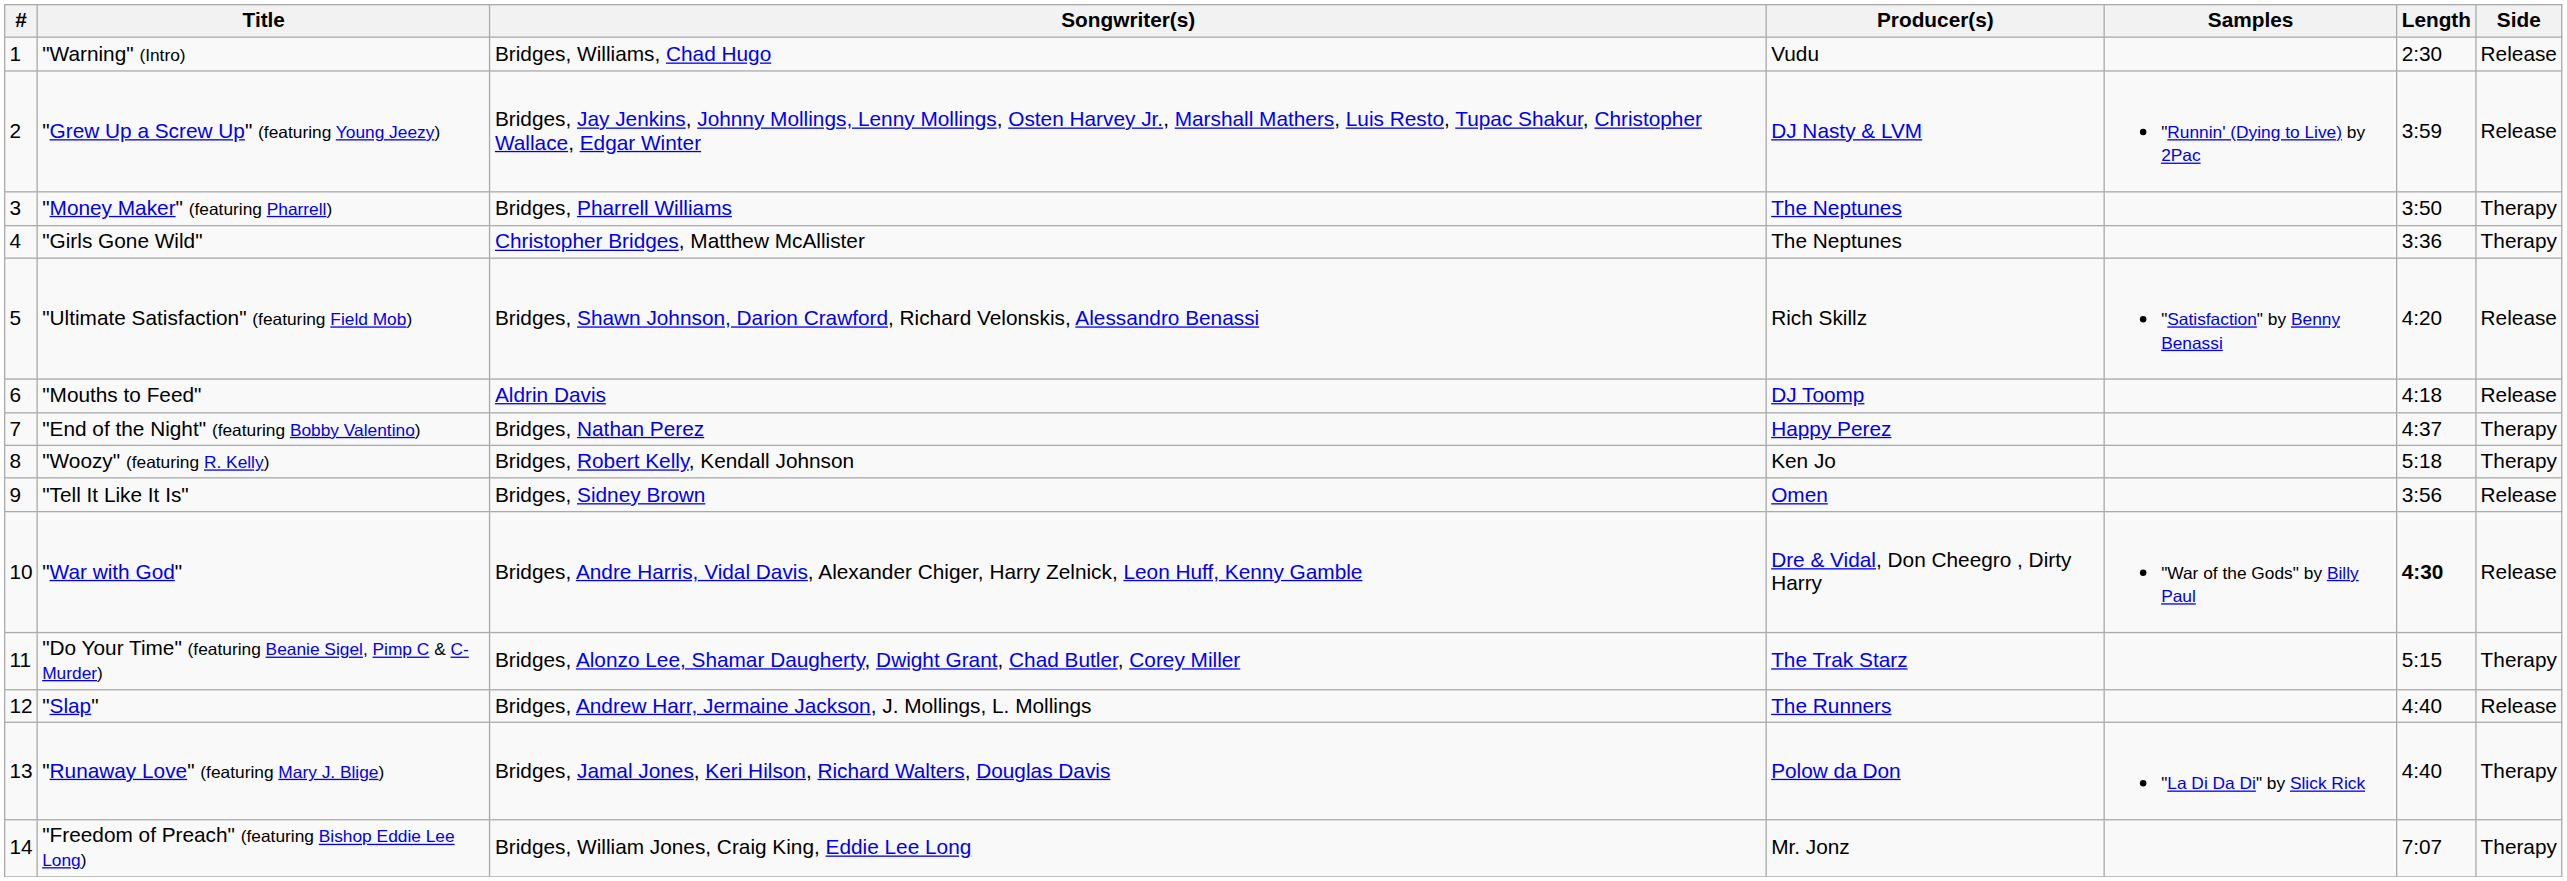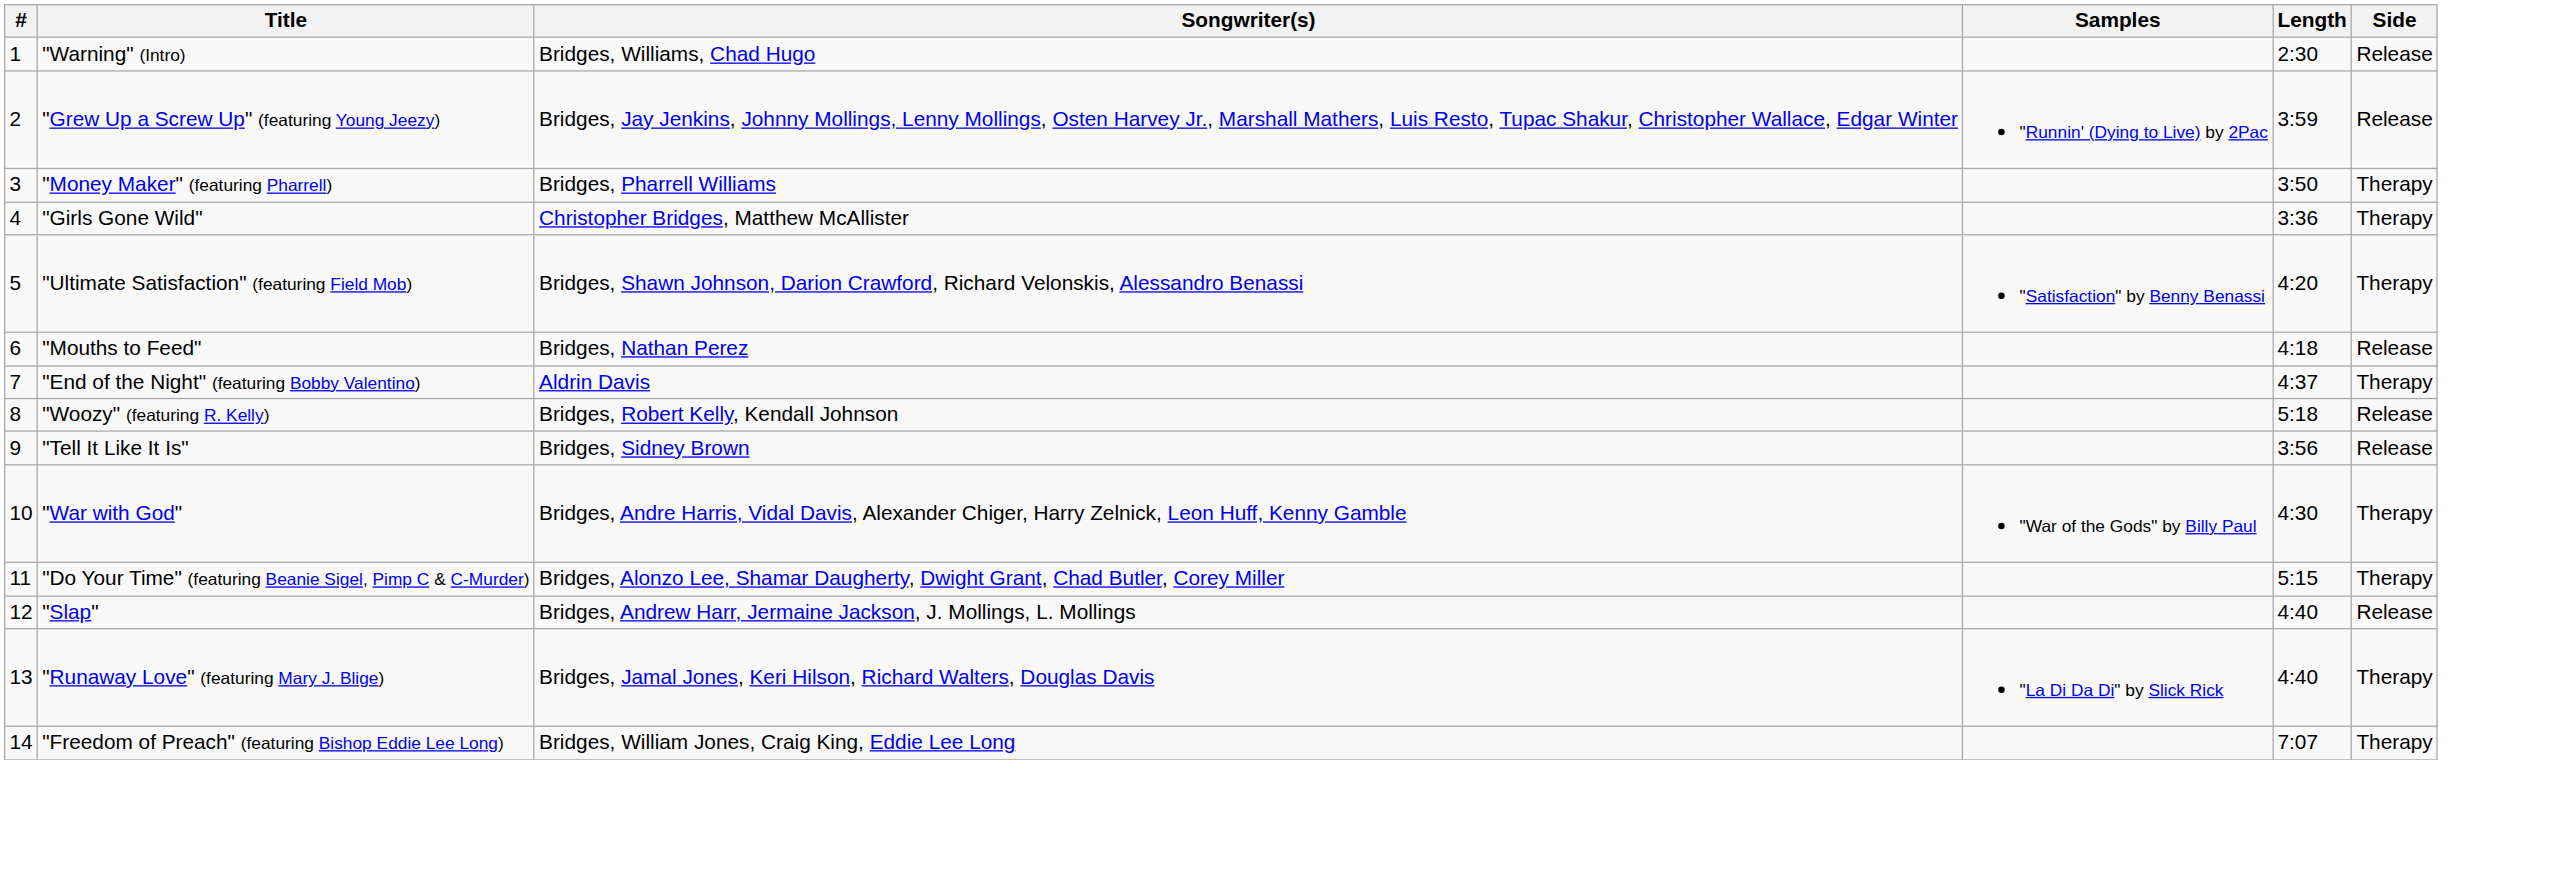 <table class="wikitable">
 <tr>
 <th>#</th>
 <th>Title</th>
 <th>Songwriter(s)</th>
-<th>Producer(s)</th>
 <th>Samples</th>
 <th>Length</th>
 <th>Side</th>
 </tr>
 <tr>
 <td>1</td>
 <td>"Warning" <small>(Intro)</small></td>
 <td>Bridges, Williams, <a href='#'>Chad Hugo</a></td>
-<td>Vudu</td>
 <td></td>
 <td>2:30</td>
 <td>Release</td>
 </tr>
 <tr>
 <td>2</td>
 <td>"<a href='#'>Grew Up a Screw Up</a>" <small>(featuring <a href='#'>Young Jeezy</a>)</small></td>
 <td>Bridges, <a href='#'>Jay Jenkins</a>, <a href='#'>Johnny Mollings, Lenny Mollings</a>, <a href='#'>Osten Harvey Jr.</a>, <a href='#'>Marshall Mathers</a>, <a href='#'>Luis Resto</a>, <a href='#'>Tupac Shakur</a>, <a href='#'>Christopher Wallace</a>, <a href='#'>Edgar Winter</a></td>
-<td><a href='#'>DJ Nasty & LVM</a></td>
 <td><br><ul><li><small>"<a href='#'>Runnin' (Dying to Live)</a> by <a href='#'>2Pac</a></small></li></ul></td>
 <td>3:59</td>
 <td>Release</td>
 </tr>
 <tr>
 <td>3</td>
 <td>"<a href='#'>Money Maker</a>" <small>(featuring <a href='#'>Pharrell</a>)</small></td>
 <td>Bridges, <a href='#'>Pharrell Williams</a></td>
-<td><a href='#'>The Neptunes</a></td>
 <td></td>
 <td>3:50</td>
 <td>Therapy</td>
 </tr>
 <tr>
 <td>4</td>
 <td>"Girls Gone Wild"</td>
 <td><a href='#'>Christopher Bridges</a>, Matthew McAllister</td>
-<td>The Neptunes</td>
 <td></td>
 <td>3:36</td>
 <td>Therapy</td>
 </tr>
 <tr>
 <td>5</td>
 <td>"Ultimate Satisfaction" <small>(featuring <a href='#'>Field Mob</a>)</small></td>
 <td>Bridges, <a href='#'>Shawn Johnson, Darion Crawford</a>, Richard Velonskis, <a href='#'>Alessandro Benassi</a></td>
-<td>Rich Skillz</td>
 <td><br><ul><li><small>"<a href='#'>Satisfaction</a>" by <a href='#'>Benny Benassi</a></small></li></ul></td>
 <td>4:20</td>
-<td>Release</td>
+<td>Therapy</td>
 </tr>
 <tr>
 <td>6</td>
 <td>"Mouths to Feed"</td>
-<td Bridges><a href='#'>Aldrin Davis</a></td>
-<td><a href='#'>DJ Toomp</a></td>
+<td>Bridges, <a href='#'>Nathan Perez</a></td>
 <td></td>
 <td>4:18</td>
 <td>Release</td>
 </tr>
 <tr>
 <td>7</td>
 <td>"End of the Night" <small>(featuring <a href='#'>Bobby Valentino</a>)</small></td>
-<td>Bridges, <a href='#'>Nathan Perez</a></td>
-<td><a href='#'>Happy Perez</a></td>
+<td Bridges><a href='#'>Aldrin Davis</a></td>
 <td></td>
 <td>4:37</td>
 <td>Therapy</td>
 </tr>
 <tr>
 <td>8</td>
 <td>"Woozy" <small>(featuring <a href='#'>R. Kelly</a>)</small></td>
 <td>Bridges, <a href='#'>Robert Kelly</a>, Kendall Johnson</td>
-<td>Ken Jo</td>
 <td></td>
 <td>5:18</td>
-<td>Therapy</td>
+<td>Release</td>
 </tr>
 <tr>
 <td>9</td>
 <td>"Tell It Like It Is"</td>
 <td>Bridges, <a href='#'>Sidney Brown</a></td>
-<td><a href='#'>Omen</a></td>
 <td></td>
 <td>3:56</td>
 <td>Release</td>
 </tr>
 <tr>
 <td>10</td>
 <td>"<a href='#'>War with God</a>"</td>
 <td>Bridges, <a href='#'>Andre Harris, Vidal Davis</a>, Alexander Chiger, Harry Zelnick, <a href='#'>Leon Huff, Kenny Gamble</a></td>
-<td><a href='#'>Dre & Vidal</a>, Don Cheegro , Dirty Harry </td>
 <td><br><ul><li><small>"War of the Gods" by <a href='#'>Billy Paul</a></small></li></ul></td>
-<td><strong>4:30</strong></td>
-<td>Release</td>
+<td>4:30</td>
+<td>Therapy</td>
 </tr>
 <tr>
 <td>11</td>
 <td>"Do Your Time" <small>(featuring <a href='#'>Beanie Sigel</a>, <a href='#'>Pimp C</a> & <a href='#'>C-Murder</a>)</small></td>
 <td>Bridges, <a href='#'>Alonzo Lee, Shamar Daugherty</a>, <a href='#'>Dwight Grant</a>, <a href='#'>Chad Butler</a>, <a href='#'>Corey Miller</a></td>
-<td><a href='#'>The Trak Starz</a></td>
 <td></td>
 <td>5:15</td>
 <td>Therapy</td>
 </tr>
 <tr>
 <td>12</td>
 <td>"<a href='#'>Slap</a>"</td>
 <td>Bridges, <a href='#'>Andrew Harr, Jermaine Jackson</a>, J. Mollings, L. Mollings</td>
-<td><a href='#'>The Runners</a></td>
 <td></td>
 <td>4:40</td>
 <td>Release</td>
 </tr>
 <tr>
 <td>13</td>
 <td>"<a href='#'>Runaway Love</a>" <small>(featuring <a href='#'>Mary J. Blige</a>)</small></td>
 <td>Bridges, <a href='#'>Jamal Jones</a>, <a href='#'>Keri Hilson</a>, <a href='#'>Richard Walters</a>, <a href='#'>Douglas Davis</a></td>
-<td><a href='#'>Polow da Don</a></td>
 <td><br><ul><li><small>"<a href='#'>La Di Da Di</a>" by <a href='#'>Slick Rick</a></small></li></ul></td>
 <td>4:40</td>
 <td>Therapy</td>
 </tr>
 <tr>
 <td>14</td>
 <td>"Freedom of Preach" <small>(featuring <a href='#'>Bishop Eddie Lee Long</a>)</small></td>
 <td>Bridges, William Jones, Craig King, <a href='#'>Eddie Lee Long</a></td>
-<td>Mr. Jonz</td>
 <td></td>
 <td>7:07</td>
 <td>Therapy</td>
 </tr>
 </table>
